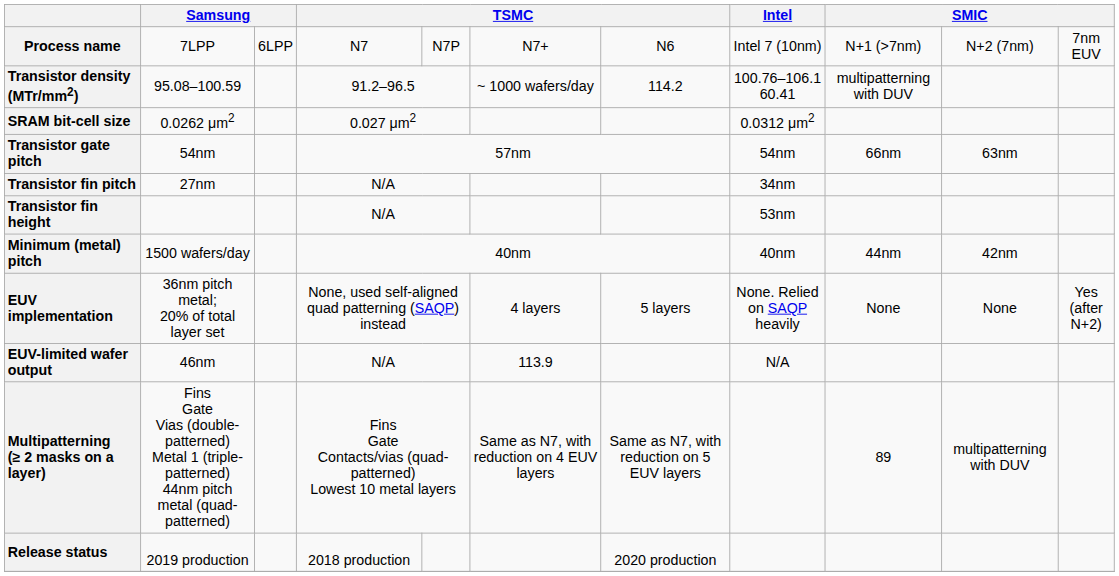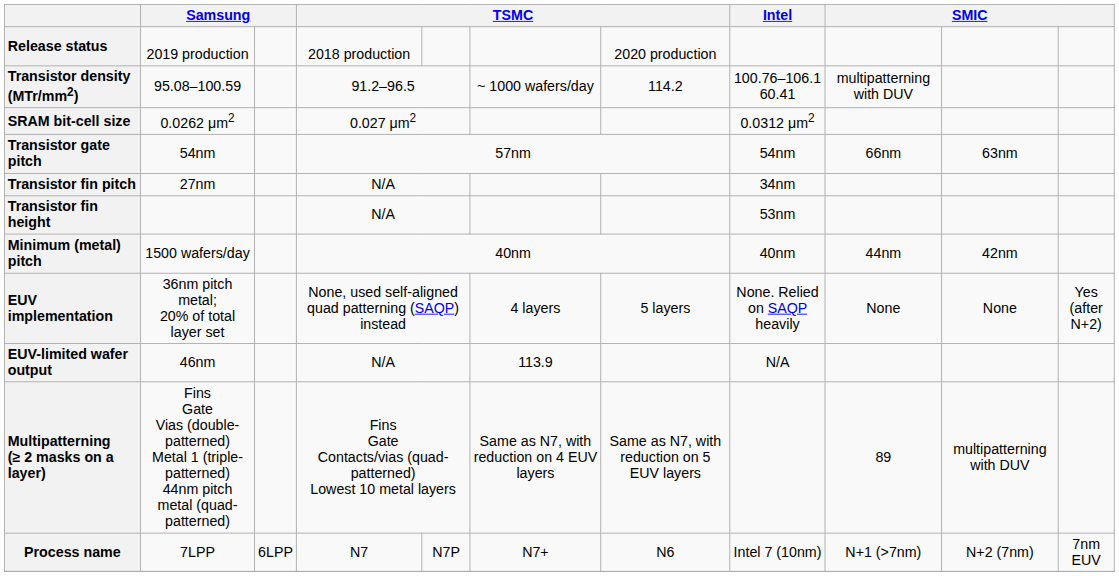 <table class="wikitable" style="text-align:center">
 <tr>
 <th></th>
 <th colspan=2><a href='#'>Samsung</a></th>
 <th colspan=4><a href='#'>TSMC</a></th>
 <th><a href='#'>Intel</a></th>
 <th colspan=3><a href='#'>SMIC</a></th>
 </tr>
 <tr>
-<th>Process name</th>
-<td>7LPP</td>
-<td>6LPP</td>
-<td>N7</td>
-<td>N7P<small></small></td>
-<td>N7+</td>
-<td>N6</td>
-<td>Intel 7 (10nm)</td>
-<td>N+1 (>7nm)</td>
-<td>N+2 (7nm)</td>
-<td>7nm EUV</td>
+<th style="text-align:left;">Release status</th>
+<td><br>2019 production</td>
+<td></td>
+<td><br>2018 production</td>
+<td></td>
+<td></td>
+<td><br>2020 production</td>
+<td></td>
+<td></td>
+<td></td>
+<td></td>
 </tr>
 <tr>
 <th style="text-align:left;">Transistor density (MTr/mm<sup>2</sup>)</th>
 <td>95.08–100.59</td>
 <td></td>
 <td colspan=2>91.2–96.5</td>
 <td>~ 1000 wafers/day</td>
 <td>114.2</td>
 <td>100.76–106.1 60.41</td>
 <td>multipatterning with DUV</td>
 <td></td>
 <td></td>
 </tr>
 <tr>
 <th style="text-align:left;">SRAM bit-cell size</th>
 <td>0.0262 μm<sup>2</sup></td>
 <td></td>
 <td colspan=2>0.027 μm<sup>2</sup></td>
 <td></td>
 <td></td>
 <td>0.0312 μm<sup>2</sup></td>
 <td></td>
 <td></td>
 <td></td>
 </tr>
 <tr>
 <th style="text-align:left;">Transistor gate pitch</th>
 <td>54nm</td>
 <td></td>
 <td colspan=4>57nm</td>
 <td>54nm</td>
 <td>66nm</td>
 <td>63nm</td>
 <td></td>
 </tr>
 <tr>
 <th style="text-align:left;">Transistor fin pitch</th>
 <td>27nm</td>
 <td></td>
 <td colspan=2>N/A</td>
 <td></td>
 <td></td>
 <td>34nm</td>
 <td></td>
 <td></td>
 <td></td>
 </tr>
 <tr>
 <th style="text-align:left;">Transistor fin height</th>
 <td></td>
 <td></td>
 <td colspan=2>N/A</td>
 <td></td>
 <td></td>
 <td>53nm</td>
 <td></td>
 <td></td>
 <td></td>
 </tr>
 <tr>
 <th style="text-align:left;">Minimum (metal) pitch</th>
 <td>1500 wafers/day</td>
 <td></td>
 <td colspan=4>40nm</td>
 <td>40nm</td>
 <td>44nm</td>
 <td>42nm</td>
 <td></td>
 </tr>
 <tr>
 <th style="text-align:left;">EUV implementation</th>
 <td>36nm pitch metal;<br>20% of total layer set</td>
 <td></td>
 <td colspan=2>None, used self-aligned quad patterning (<a href='#'>SAQP</a>) instead</td>
 <td>4 layers</td>
 <td>5 layers</td>
 <td>None. Relied on <a href='#'>SAQP</a> heavily</td>
 <td>None</td>
 <td>None</td>
 <td>Yes (after N+2)</td>
 </tr>
 <tr>
 <th style="text-align:left;">EUV-limited wafer output</th>
 <td>46nm</td>
 <td></td>
 <td colspan=2>N/A</td>
 <td>113.9</td>
 <td></td>
 <td>N/A</td>
 <td></td>
 <td></td>
 <td></td>
 </tr>
 <tr>
 <th style="text-align:left;">Multipatterning <br>(≥ 2 masks on a layer)</th>
 <td>Fins<br>Gate<br>Vias (double-patterned)<br>Metal 1 (triple-patterned)<br>44nm pitch metal (quad-patterned)</td>
 <td></td>
 <td colspan=2>Fins<br>Gate<br>Contacts/vias (quad-patterned)<br>Lowest 10 metal layers</td>
 <td>Same as N7, with reduction on 4 EUV layers</td>
 <td>Same as N7, with reduction on 5 EUV layers</td>
 <td></td>
 <td>89</td>
 <td>multipatterning with DUV</td>
 <td></td>
 </tr>
 <tr>
-<th style="text-align:left;">Release status</th>
-<td><br>2019 production</td>
-<td></td>
-<td><br>2018 production</td>
-<td></td>
-<td></td>
-<td><br>2020 production</td>
-<td></td>
-<td></td>
-<td></td>
-<td></td>
+<th>Process name</th>
+<td>7LPP</td>
+<td>6LPP</td>
+<td>N7</td>
+<td>N7P<small></small></td>
+<td>N7+</td>
+<td>N6</td>
+<td>Intel 7 (10nm)</td>
+<td>N+1 (>7nm)</td>
+<td>N+2 (7nm)</td>
+<td>7nm EUV</td>
 </tr>
 <tr>
 </tr>
 </table>
